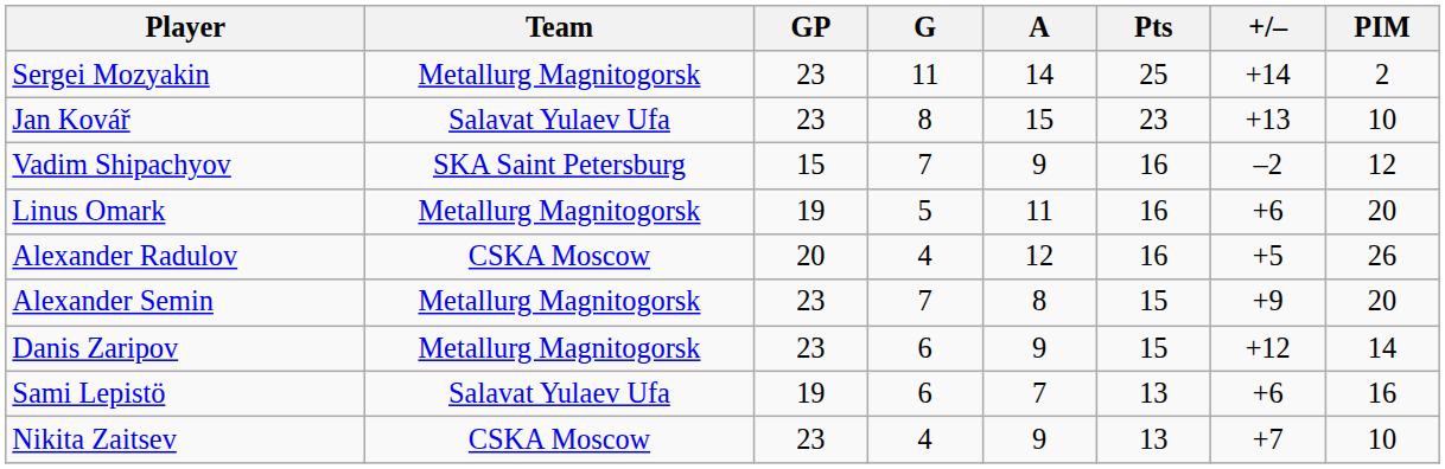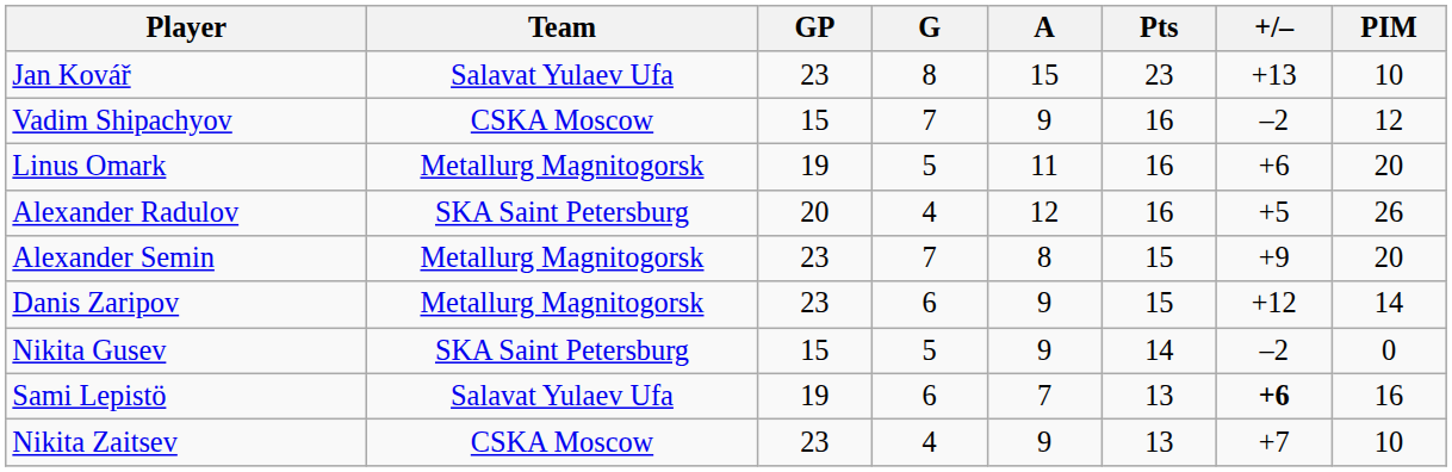 <table class="wikitable sortable">
 <tr>
 <th style="width: 12em;">Player</th>
 <th style="width: 13em;">Team</th>
 <th style="width: 3.5em;">GP</th>
 <th style="width: 3.5em;">G</th>
 <th style="width: 3.5em;">A</th>
 <th style="width: 3.5em;">Pts</th>
 <th style="width: 3.5em;">+/–</th>
 <th style="width: 3.5em;">PIM</th>
-</tr>
-<tr style="text-align:center;">
-<td style="text-align:left;"><a href='#'>Sergei Mozyakin</a></td>
-<td><a href='#'>Metallurg Magnitogorsk</a></td>
-<td>23</td>
-<td>11</td>
-<td>14</td>
-<td>25</td>
-<td>+14</td>
-<td>2</td>
 </tr>
 <tr style="text-align:center;">
 <td style="text-align:left;"><a href='#'>Jan Kovář</a></td>
 <td><a href='#'>Salavat Yulaev Ufa</a></td>
 <td>23</td>
 <td>8</td>
 <td>15</td>
 <td>23</td>
 <td>+13</td>
 <td>10</td>
 </tr>
 <tr style="text-align:center;">
 <td style="text-align:left;"><a href='#'>Vadim Shipachyov</a></td>
-<td><a href='#'>SKA Saint Petersburg</a></td>
+<td><a href='#'>CSKA Moscow</a></td>
 <td>15</td>
 <td>7</td>
 <td>9</td>
 <td>16</td>
 <td>–2</td>
 <td>12</td>
 </tr>
 <tr style="text-align:center;">
 <td style="text-align:left;"><a href='#'>Linus Omark</a></td>
 <td><a href='#'>Metallurg Magnitogorsk</a></td>
 <td>19</td>
 <td>5</td>
 <td>11</td>
 <td>16</td>
 <td>+6</td>
 <td>20</td>
 </tr>
 <tr style="text-align:center;">
 <td style="text-align:left;"><a href='#'>Alexander Radulov</a></td>
-<td><a href='#'>CSKA Moscow</a></td>
+<td><a href='#'>SKA Saint Petersburg</a></td>
 <td>20</td>
 <td>4</td>
 <td>12</td>
 <td>16</td>
 <td>+5</td>
 <td>26</td>
 </tr>
 <tr style="text-align:center;">
 <td style="text-align:left;"><a href='#'>Alexander Semin</a></td>
 <td><a href='#'>Metallurg Magnitogorsk</a></td>
 <td>23</td>
 <td>7</td>
 <td>8</td>
 <td>15</td>
 <td>+9</td>
 <td>20</td>
 </tr>
 <tr style="text-align:center;">
 <td style="text-align:left;"><a href='#'>Danis Zaripov</a></td>
 <td><a href='#'>Metallurg Magnitogorsk</a></td>
 <td>23</td>
 <td>6</td>
 <td>9</td>
 <td>15</td>
 <td>+12</td>
 <td>14</td>
 </tr>
 <tr style="text-align:center;">
+<td style="text-align:left;"><a href='#'>Nikita Gusev</a></td>
+<td><a href='#'>SKA Saint Petersburg</a></td>
+<td>15</td>
+<td>5</td>
+<td>9</td>
+<td>14</td>
+<td>–2</td>
+<td>0</td>
+</tr>
+<tr style="text-align:center;">
 <td style="text-align:left;"><a href='#'>Sami Lepistö</a></td>
 <td><a href='#'>Salavat Yulaev Ufa</a></td>
 <td>19</td>
 <td>6</td>
 <td>7</td>
 <td>13</td>
-<td>+6</td>
+<td><strong>+6</strong></td>
 <td>16</td>
 </tr>
 <tr style="text-align:center;">
 <td style="text-align:left;"><a href='#'>Nikita Zaitsev</a></td>
 <td><a href='#'>CSKA Moscow</a></td>
 <td>23</td>
 <td>4</td>
 <td>9</td>
 <td>13</td>
 <td>+7</td>
 <td>10</td>
 </tr>
 </table>
